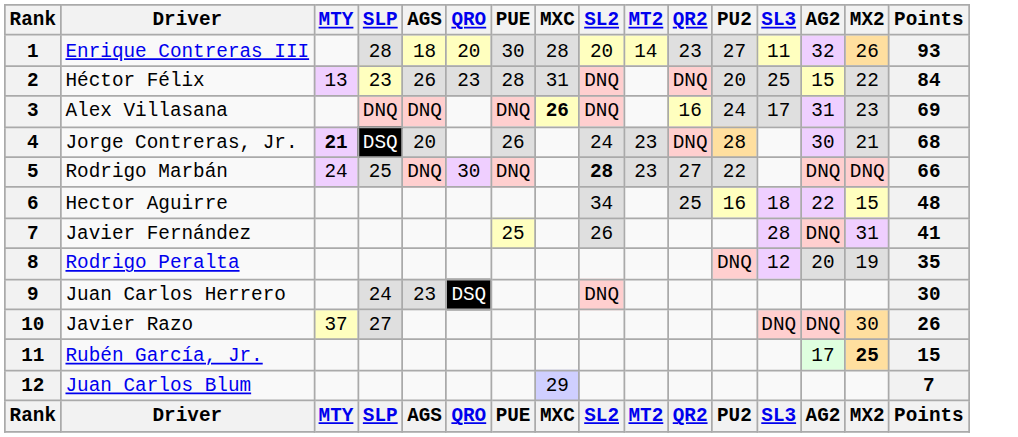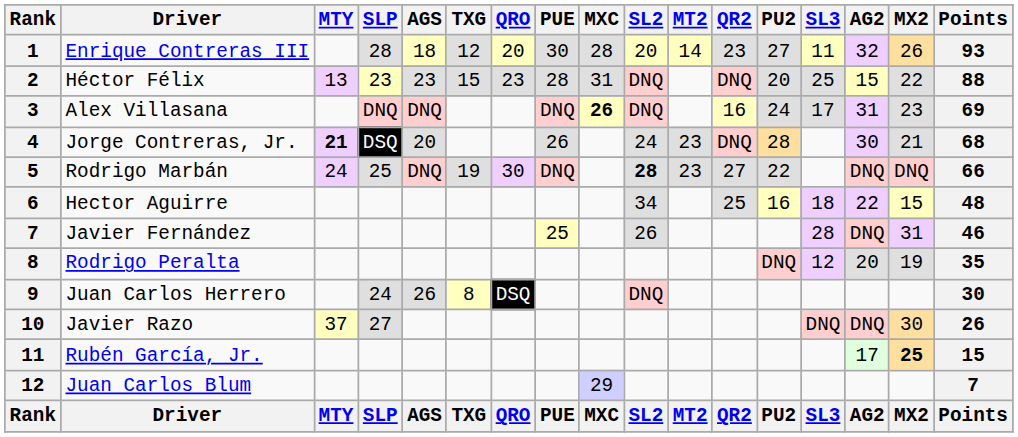 <table class="wikitable" style="font-size:85%; text-align:center;">
 <tr>
 <th>Rank</th>
 <th>Driver</th>
 <th><a href='#'>MTY</a></th>
 <th><a href='#'>SLP</a></th>
 <th>AGS</th>
+<th>TXG</th>
 <th><a href='#'>QRO</a></th>
 <th>PUE</th>
 <th>MXC</th>
 <th><a href='#'>SL2</a></th>
 <th><a href='#'>MT2</a></th>
 <th><a href='#'>QR2</a></th>
 <th>PU2</th>
 <th><a href='#'>SL3</a></th>
 <th>AG2</th>
 <th>MX2</th>
 <th>Points</th>
 </tr>
 <tr>
 <th>1</th>
 <td align="left"><a href='#'>Enrique Contreras III</a></td>
 <td></td>
 <td style="background:#DFDFDF;">28</td>
 <td style="background:#FFFFBF;">18</td>
+<td style="background:#DFDFDF;">12</td>
 <td style="background:#FFFFBF;">20</td>
 <td style="background:#DFDFDF;">30</td>
 <td style="background:#DFDFDF;">28</td>
 <td style="background:#FFFFBF;">20</td>
 <td style="background:#FFFFBF;">14</td>
 <td style="background:#DFDFDF;">23</td>
 <td style="background:#DFDFDF;">27</td>
 <td style="background:#FFFFBF;">11</td>
 <td style="background:#EFCFFF;">32</td>
 <td style="background:#FFDF9F;">26</td>
 <th>93</th>
 </tr>
 <tr>
 <th>2</th>
 <td align="left">Héctor Félix</td>
 <td style="background:#EFCFFF;">13</td>
 <td style="background:#FFFFBF;">23</td>
-<td style="background:#DFDFDF;">26</td>
+<td style="background:#DFDFDF;">23</td>
+<td style="background:#DFDFDF;">15</td>
 <td style="background:#DFDFDF;">23</td>
 <td style="background:#DFDFDF;">28</td>
 <td style="background:#DFDFDF;">31</td>
 <td style="background:#FFCFCF;">DNQ</td>
 <td></td>
 <td style="background:#FFCFCF;">DNQ</td>
 <td style="background:#DFDFDF;">20</td>
 <td style="background:#DFDFDF;">25</td>
 <td style="background:#FFFFBF;">15</td>
 <td style="background:#DFDFDF;">22</td>
-<th>84</th>
+<th>88</th>
 </tr>
 <tr>
 <th>3</th>
 <td align="left">Alex Villasana</td>
 <td></td>
 <td style="background:#FFCFCF;">DNQ</td>
 <td style="background:#FFCFCF;">DNQ</td>
+<td></td>
 <td></td>
 <td style="background:#FFCFCF;">DNQ</td>
 <td style="background:#FFFFBF;"><strong>26</strong></td>
 <td style="background:#FFCFCF;">DNQ</td>
 <td></td>
 <td style="background:#FFFFBF;">16</td>
 <td style="background:#DFDFDF;">24</td>
 <td style="background:#DFDFDF;">17</td>
 <td style="background:#EFCFFF;">31</td>
 <td style="background:#DFDFDF;">23</td>
 <th>69</th>
 </tr>
 <tr>
 <th>4</th>
 <td align="left">Jorge Contreras, Jr.</td>
 <td style="background:#EFCFFF;"><strong>21</strong></td>
 <td style="background:#000000; color:white">DSQ</td>
 <td style="background:#DFDFDF;">20</td>
 <td></td>
+<td></td>
 <td style="background:#DFDFDF;">26</td>
 <td></td>
 <td style="background:#DFDFDF;">24</td>
 <td style="background:#DFDFDF;">23</td>
 <td style="background:#FFCFCF;">DNQ</td>
 <td style="background:#FFDF9F;">28</td>
 <td></td>
 <td style="background:#EFCFFF;">30</td>
 <td style="background:#DFDFDF;">21</td>
 <th>68</th>
 </tr>
 <tr>
 <th>5</th>
 <td align="left">Rodrigo Marbán</td>
 <td style="background:#EFCFFF;">24</td>
 <td style="background:#DFDFDF;">25</td>
 <td style="background:#FFCFCF;">DNQ</td>
+<td style="background:#DFDFDF;">19</td>
 <td style="background:#EFCFFF;">30</td>
 <td style="background:#FFCFCF;">DNQ</td>
 <td></td>
 <td style="background:#DFDFDF;"><strong>28</strong></td>
 <td style="background:#DFDFDF;">23</td>
 <td style="background:#DFDFDF;">27</td>
 <td style="background:#DFDFDF;">22</td>
 <td></td>
 <td style="background:#FFCFCF;">DNQ</td>
 <td style="background:#FFCFCF;">DNQ</td>
 <th>66</th>
 </tr>
 <tr>
 <th>6</th>
 <td align="left">Hector Aguirre</td>
+<td></td>
 <td></td>
 <td></td>
 <td></td>
 <td></td>
 <td></td>
 <td></td>
 <td style="background:#DFDFDF;">34</td>
 <td></td>
 <td style="background:#DFDFDF;">25</td>
 <td style="background:#FFFFBF;">16</td>
 <td style="background:#EFCFFF;">18</td>
 <td style="background:#EFCFFF;">22</td>
 <td style="background:#FFFFBF;">15</td>
 <th>48</th>
 </tr>
 <tr>
 <th>7</th>
 <td align="left">Javier Fernández</td>
 <td></td>
 <td></td>
 <td></td>
 <td></td>
+<td></td>
 <td style="background:#FFFFBF;">25</td>
 <td></td>
 <td style="background:#DFDFDF;">26</td>
 <td></td>
 <td></td>
 <td></td>
 <td style="background:#EFCFFF;">28</td>
 <td style="background:#FFCFCF;">DNQ</td>
 <td style="background:#EFCFFF;">31</td>
-<th>41</th>
+<th>46</th>
 </tr>
 <tr>
 <th>8</th>
 <td align="left"><a href='#'>Rodrigo Peralta</a></td>
+<td></td>
 <td></td>
 <td></td>
 <td></td>
 <td></td>
 <td></td>
 <td></td>
 <td></td>
 <td></td>
 <td></td>
 <td style="background:#FFCFCF;">DNQ</td>
 <td style="background:#EFCFFF;">12</td>
 <td style="background:#DFDFDF;">20</td>
 <td style="background:#DFDFDF;">19</td>
 <th>35</th>
 </tr>
 <tr>
 <th>9</th>
 <td align="left">Juan Carlos Herrero</td>
 <td></td>
 <td style="background:#DFDFDF;">24</td>
-<td style="background:#DFDFDF;">23</td>
+<td style="background:#DFDFDF;">26</td>
+<td style="background:#FFFFBF;">8</td>
 <td style="background:#000000; color:white">DSQ</td>
 <td></td>
 <td></td>
 <td style="background:#FFCFCF;">DNQ</td>
 <td></td>
 <td></td>
 <td></td>
 <td></td>
 <td></td>
 <td></td>
 <th>30</th>
 </tr>
 <tr>
 <th>10</th>
 <td align="left">Javier Razo</td>
 <td style="background:#FFFFBF;">37</td>
 <td style="background:#DFDFDF;">27</td>
+<td></td>
 <td></td>
 <td></td>
 <td></td>
 <td></td>
 <td></td>
 <td></td>
 <td></td>
 <td></td>
 <td style="background:#FFCFCF;">DNQ</td>
 <td style="background:#FFCFCF;">DNQ</td>
 <td style="background:#FFDF9F;">30</td>
 <th>26</th>
 </tr>
 <tr>
 <th>11</th>
 <td align="left"><a href='#'>Rubén García, Jr.</a></td>
 <td></td>
 <td></td>
 <td></td>
 <td></td>
 <td></td>
 <td></td>
 <td></td>
 <td></td>
 <td></td>
 <td></td>
 <td></td>
+<td></td>
 <td style="background:#DFFFDF;">17</td>
 <td style="background:#FFDF9F;"><strong>25</strong></td>
 <th>15</th>
 </tr>
 <tr>
 <th>12</th>
 <td align="left"><a href='#'>Juan Carlos Blum</a></td>
+<td></td>
 <td></td>
 <td></td>
 <td></td>
 <td></td>
 <td></td>
 <td style="background:#CFCFFF;">29</td>
 <td></td>
 <td></td>
 <td></td>
 <td></td>
 <td></td>
 <td></td>
 <td></td>
 <th>7</th>
 </tr>
 <tr>
 <th>Rank</th>
 <th>Driver</th>
 <th><a href='#'>MTY</a></th>
 <th><a href='#'>SLP</a></th>
 <th>AGS</th>
+<th>TXG</th>
 <th><a href='#'>QRO</a></th>
 <th>PUE</th>
 <th>MXC</th>
 <th><a href='#'>SL2</a></th>
 <th><a href='#'>MT2</a></th>
 <th><a href='#'>QR2</a></th>
 <th>PU2</th>
 <th><a href='#'>SL3</a></th>
 <th>AG2</th>
 <th>MX2</th>
 <th>Points</th>
 </tr>
 </table>
